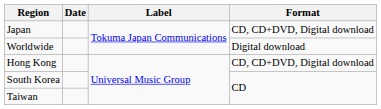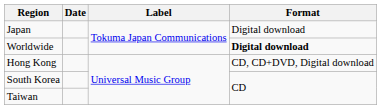 <table class="wikitable">
 <tr>
 <th>Region</th>
 <th>Date</th>
 <th>Label</th>
 <th>Format</th>
 </tr>
 <tr>
 <td>Japan</td>
 <td></td>
 <td rowspan="2"><a href='#'>Tokuma Japan Communications</a></td>
-<td>CD, CD+DVD, Digital download</td>
+<td>Digital download</td>
 </tr>
 <tr>
 <td>Worldwide</td>
 <td></td>
-<td>Digital download</td>
+<td><strong>Digital download</strong></td>
 </tr>
 <tr>
 <td>Hong Kong</td>
 <td></td>
 <td rowspan="3"><a href='#'>Universal Music Group</a></td>
 <td>CD, CD+DVD, Digital download</td>
 </tr>
 <tr>
 <td>South Korea</td>
 <td></td>
 <td rowspan="2">CD</td>
 </tr>
 <tr>
 <td>Taiwan</td>
 <td></td>
 </tr>
 </table>
